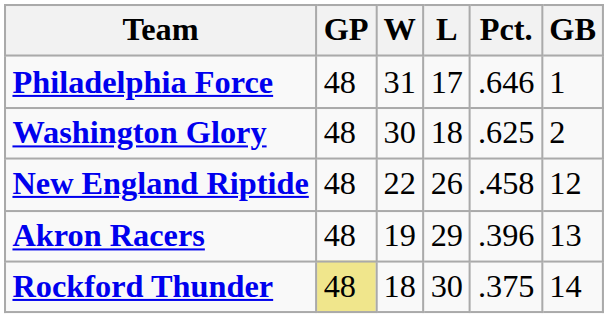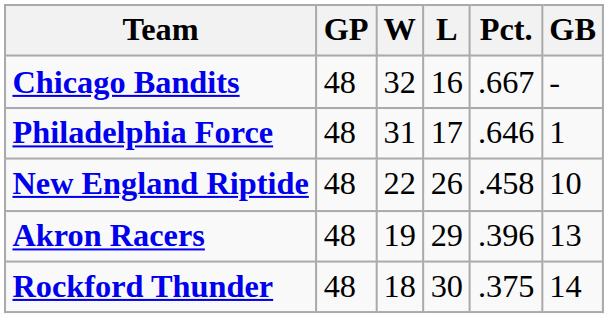 <table class="wikitable">
 <tr>
 <th>Team</th>
 <th>GP</th>
 <th>W</th>
 <th>L</th>
 <th>Pct.</th>
 <th>GB</th>
 </tr>
 <tr>
+<td><strong><a href='#'>Chicago Bandits</a></strong></td>
+<td>48</td>
+<td>32</td>
+<td>16</td>
+<td>.667</td>
+<td>-</td>
+</tr>
+<tr>
 <td><strong><a href='#'>Philadelphia Force</a></strong></td>
 <td>48</td>
 <td>31</td>
 <td>17</td>
 <td>.646</td>
 <td>1</td>
 </tr>
 <tr>
-<td><strong><a href='#'>Washington Glory</a></strong></td>
-<td>48</td>
-<td>30</td>
-<td>18</td>
-<td>.625</td>
-<td>2</td>
-</tr>
-<tr>
 <td><strong><a href='#'>New England Riptide</a></strong></td>
 <td>48</td>
 <td>22</td>
 <td>26</td>
 <td>.458</td>
-<td>12</td>
+<td>10</td>
 </tr>
 <tr>
 <td><strong><a href='#'>Akron Racers</a></strong></td>
 <td>48</td>
 <td>19</td>
 <td>29</td>
 <td>.396</td>
 <td>13</td>
 </tr>
 <tr>
 <td><strong><a href='#'>Rockford Thunder</a></strong></td>
-<td style="background: khaki;">48</td>
+<td>48</td>
 <td>18</td>
 <td>30</td>
 <td>.375</td>
 <td>14</td>
 </tr>
 </table>
